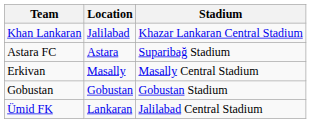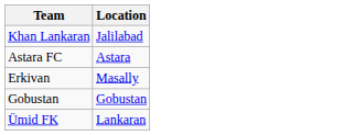 <table class="wikitable sortable">
 <tr>
 <th>Team</th>
 <th>Location</th>
-<th>Stadium</th>
 </tr>
 <tr>
 <td><a href='#'>Khan Lankaran</a></td>
 <td><a href='#'>Jalilabad</a></td>
-<td><a href='#'>Khazar Lankaran Central Stadium</a></td>
 </tr>
 <tr>
 <td>Astara FC</td>
 <td><a href='#'>Astara</a></td>
-<td><a href='#'>Suparibağ</a> Stadium</td>
 </tr>
 <tr>
 <td>Erkivan</td>
 <td><a href='#'>Masally</a></td>
-<td><a href='#'>Masally</a> Central Stadium</td>
 </tr>
 <tr>
 <td>Gobustan</td>
 <td><a href='#'>Gobustan</a></td>
-<td><a href='#'>Gobustan</a> Stadium</td>
 </tr>
 <tr>
 <td><a href='#'>Ümid FK</a></td>
 <td><a href='#'>Lankaran</a></td>
-<td><a href='#'>Jalilabad</a> Central Stadium</td>
 </tr>
 </table>
